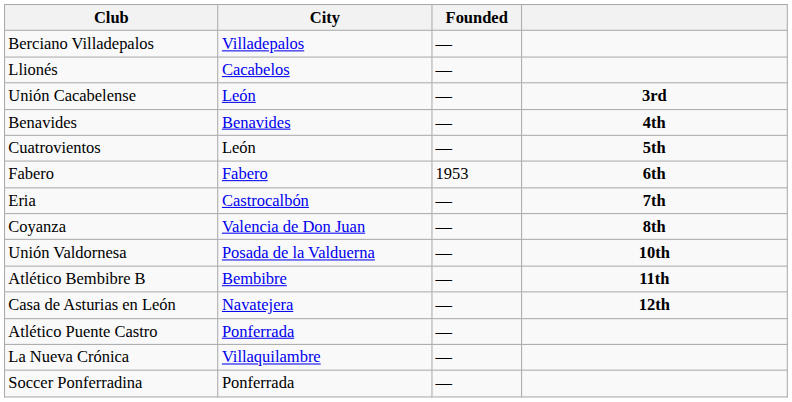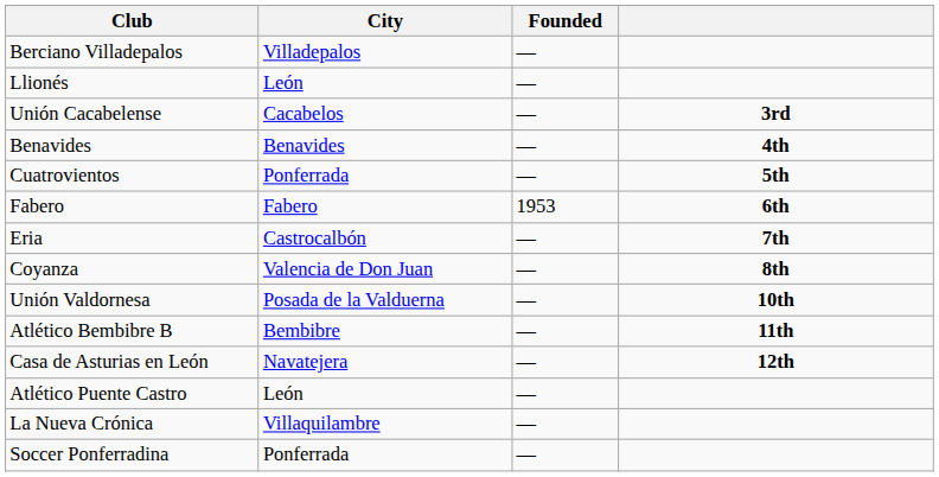 <table class="wikitable sortable">
 <tr>
 <th width=200>Club</th>
 <th width=200>City</th>
 <th width=80>Founded</th>
 <th width=250></th>
 </tr>
 <tr>
 <td>Berciano Villadepalos</td>
 <td><a href='#'>Villadepalos</a></td>
 <td>—</td>
 <td align=center><strong></strong></td>
 </tr>
 <tr>
 <td>Llionés</td>
-<td><a href='#'>Cacabelos</a></td>
+<td><a href='#'>León</a></td>
 <td>—</td>
 <td align=center><strong></strong></td>
 </tr>
 <tr>
 <td>Unión Cacabelense</td>
-<td><a href='#'>León</a></td>
+<td><a href='#'>Cacabelos</a></td>
 <td>—</td>
 <td align=center><strong>3rd</strong></td>
 </tr>
 <tr>
 <td>Benavides</td>
 <td><a href='#'>Benavides</a></td>
 <td>—</td>
 <td align=center><strong>4th</strong></td>
 </tr>
 <tr>
 <td>Cuatrovientos</td>
-<td>León</td>
+<td><a href='#'>Ponferrada</a></td>
 <td>—</td>
 <td align=center><strong>5th</strong></td>
 </tr>
 <tr>
 <td>Fabero</td>
 <td><a href='#'>Fabero</a></td>
 <td>1953</td>
 <td align=center><strong>6th</strong></td>
 </tr>
 <tr>
 <td>Eria</td>
 <td><a href='#'>Castrocalbón</a></td>
 <td>—</td>
 <td align=center><strong>7th</strong></td>
 </tr>
 <tr>
 <td>Coyanza</td>
 <td><a href='#'>Valencia de Don Juan</a></td>
 <td>—</td>
 <td align=center><strong>8th</strong></td>
 </tr>
 <tr>
 <td>Unión Valdornesa</td>
 <td><a href='#'>Posada de la Valduerna</a></td>
 <td>—</td>
 <td align=center><strong>10th</strong></td>
 </tr>
 <tr>
 <td>Atlético Bembibre B</td>
 <td><a href='#'>Bembibre</a></td>
 <td>—</td>
 <td align=center><strong>11th</strong></td>
 </tr>
 <tr>
 <td>Casa de Asturias en León</td>
 <td><a href='#'>Navatejera</a></td>
 <td>—</td>
 <td align=center><strong>12th</strong></td>
 </tr>
 <tr>
 <td>Atlético Puente Castro</td>
-<td><a href='#'>Ponferrada</a></td>
+<td>León</td>
 <td>—</td>
 <td align=center></td>
 </tr>
 <tr>
 <td>La Nueva Crónica</td>
 <td><a href='#'>Villaquilambre</a></td>
 <td>—</td>
 <td align=center></td>
 </tr>
 <tr>
 <td>Soccer Ponferradina</td>
 <td>Ponferrada</td>
 <td>—</td>
 <td align=center></td>
 </tr>
 </table>
